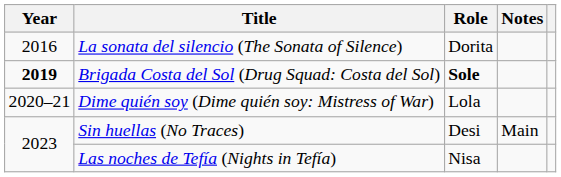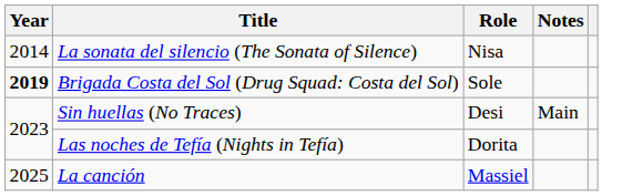 <table class="wikitable sortable">
 <tr>
 <th>Year</th>
 <th>Title</th>
 <th>Role</th>
 <th class="unsortable">Notes</th>
 <th></th>
 </tr>
 <tr>
-<td align = "center">2016</td>
+<td align = "center">2014</td>
 <td><em><a href='#'>La sonata del silencio</a></em> (<em>The Sonata of Silence</em>)</td>
-<td>Dorita</td>
+<td>Nisa</td>
 <td></td>
 <td align = "center"></td>
 </tr>
 <tr>
 <td align = "center"><strong>2019</strong></td>
 <td><em><a href='#'>Brigada Costa del Sol</a></em> (<em>Drug Squad: Costa del Sol</em>)</td>
-<td><strong>Sole</strong></td>
-<td></td>
-<td align = "center"></td>
-</tr>
-<tr>
-<td align = "center">2020–21</td>
-<td><a href='#'><em>Dime quién soy</em></a> (<em>Dime quién soy: Mistress of War</em>)</td>
-<td>Lola</td>
+<td>Sole</td>
 <td></td>
 <td align = "center"></td>
 </tr>
 <tr>
 <td rowspan = "2" align = "center">2023</td>
 <td><em><a href='#'>Sin huellas</a></em> (<em>No Traces</em>)</td>
 <td>Desi</td>
 <td>Main</td>
 <td align = "center"></td>
 </tr>
 <tr>
 <td><em><a href='#'>Las noches de Tefía</a></em> (<em>Nights in Tefía</em>)</td>
-<td>Nisa</td>
+<td>Dorita</td>
 <td></td>
 <td align = "center"></td>
 </tr>
+<tr>
+<td align = "center">2025</td>
+<td><em><a href='#'>La canción</a></em></td>
+<td><a href='#'>Massiel</a></td>
+<td></td>
+<td></td>
+</tr>
 </table>
